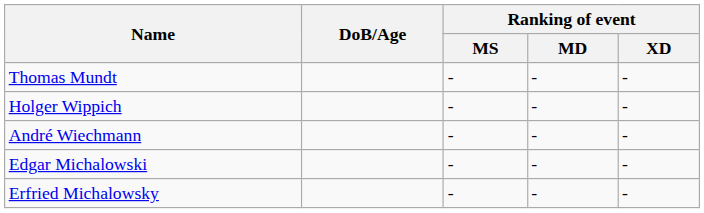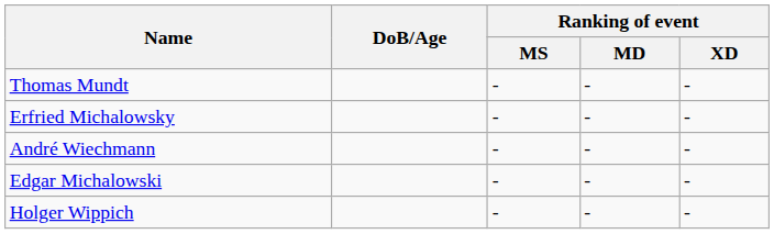 <table class="wikitable" style="width:600px; font-size:95%;">
 <tr>
 <th rowspan="2" align="left">Name</th>
 <th rowspan="2" align="left">DoB/Age</th>
 <th colspan="3" align="center">Ranking of event</th>
 </tr>
 <tr>
 <th align="center">MS</th>
 <th>MD</th>
 <th align="center">XD</th>
 </tr>
 <tr>
 <td><a href='#'>Thomas Mundt</a></td>
 <td></td>
 <td>-</td>
 <td>-</td>
 <td>-</td>
 </tr>
 <tr>
-<td><a href='#'>Holger Wippich</a></td>
+<td><a href='#'>Erfried Michalowsky</a></td>
 <td></td>
 <td>-</td>
 <td>-</td>
 <td>-</td>
 </tr>
 <tr>
 <td><a href='#'>André Wiechmann</a></td>
 <td></td>
 <td>-</td>
 <td>-</td>
 <td>-</td>
 </tr>
 <tr>
 <td><a href='#'>Edgar Michalowski</a></td>
 <td></td>
 <td>-</td>
 <td>-</td>
 <td>-</td>
 </tr>
 <tr>
-<td><a href='#'>Erfried Michalowsky</a></td>
+<td><a href='#'>Holger Wippich</a></td>
 <td></td>
 <td>-</td>
 <td>-</td>
 <td>-</td>
 </tr>
 </table>
